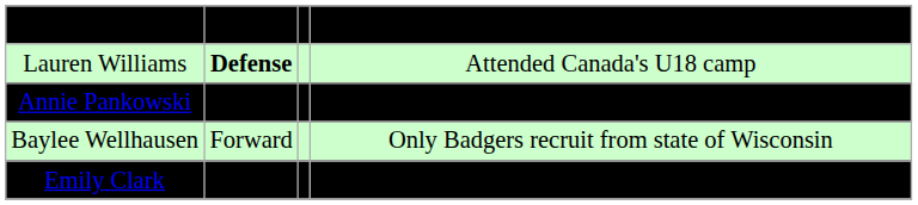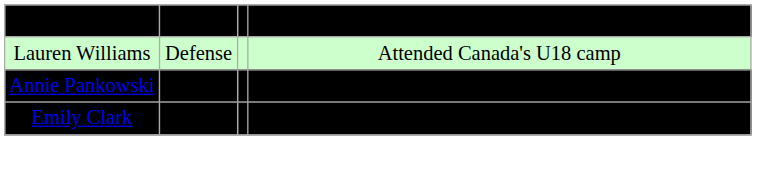 <table class="wikitable">
 <tr align="center">
 </tr>
 <tr align="center" bgcolor=" ">
 <td>Maddie Rolfes</td>
 <td><strong>Defense</strong></td>
 <td></td>
 <td>Hails from Iowa</td>
 </tr>
 <tr align="center" bgcolor="#ccffcc">
 <td>Lauren Williams</td>
-<td><strong>Defense</strong></td>
+<td>Defense</td>
 <td></td>
 <td>Attended Canada's U18 camp</td>
 </tr>
 <tr align="center" bgcolor=" ">
 <td><a href='#'>Annie Pankowski</a></td>
 <td>Forward</td>
 <td></td>
-<td>Invited to the 2014 USA Hockey Women's National Festival</td>
-</tr>
-<tr align="center" bgcolor="#ccffcc">
-<td>Baylee Wellhausen</td>
-<td>Forward</td>
-<td></td>
-<td>Only Badgers recruit from state of Wisconsin</td>
+<td>Competed at IIHF U18 Women's Worlds</td>
 </tr>
 <tr align="center" bgcolor=" ">
 <td><a href='#'>Emily Clark</a></td>
 <td>Forward</td>
 <td></td>
-<td>Competed at IIHF U18 Women's Worlds</td>
+<td>Invited to the 2014 USA Hockey Women's National Festival</td>
 </tr>
 <tr align="center" bgcolor=" ">
 </tr>
 </table>
